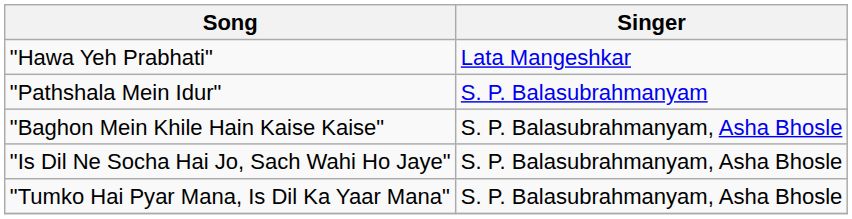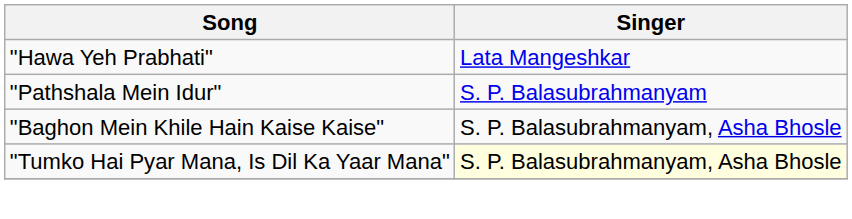 <table class="wikitable" style="font-size:95%">
 <tr>
 <th>Song</th>
 <th>Singer</th>
 </tr>
 <tr>
 <td>"Hawa Yeh Prabhati"</td>
 <td><a href='#'>Lata Mangeshkar</a></td>
 </tr>
 <tr>
 <td>"Pathshala Mein Idur"</td>
 <td><a href='#'>S. P. Balasubrahmanyam</a></td>
 </tr>
 <tr>
 <td>"Baghon Mein Khile Hain Kaise Kaise"</td>
 <td>S. P. Balasubrahmanyam, <a href='#'>Asha Bhosle</a></td>
 </tr>
 <tr>
-<td>"Is Dil Ne Socha Hai Jo, Sach Wahi Ho Jaye"</td>
-<td>S. P. Balasubrahmanyam, Asha Bhosle</td>
-</tr>
-<tr>
 <td>"Tumko Hai Pyar Mana, Is Dil Ka Yaar Mana"</td>
-<td>S. P. Balasubrahmanyam, Asha Bhosle</td>
+<td style="background: lightyellow;">S. P. Balasubrahmanyam, Asha Bhosle</td>
 </tr>
 <tr>
 </tr>
 </table>
